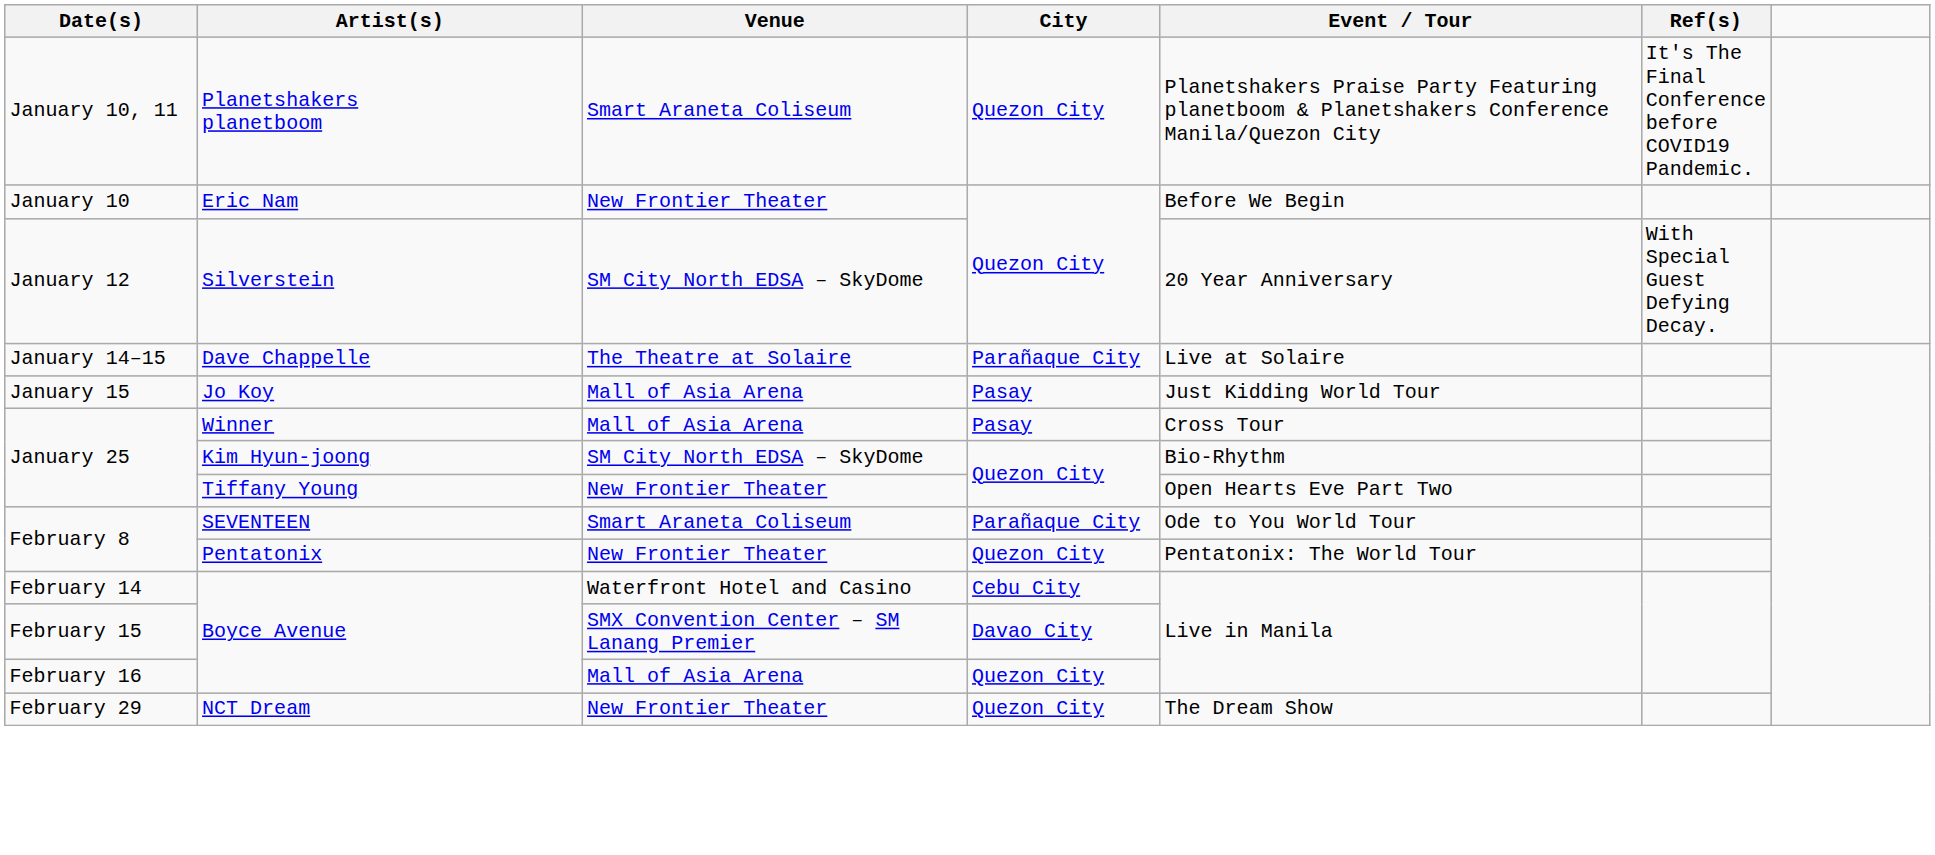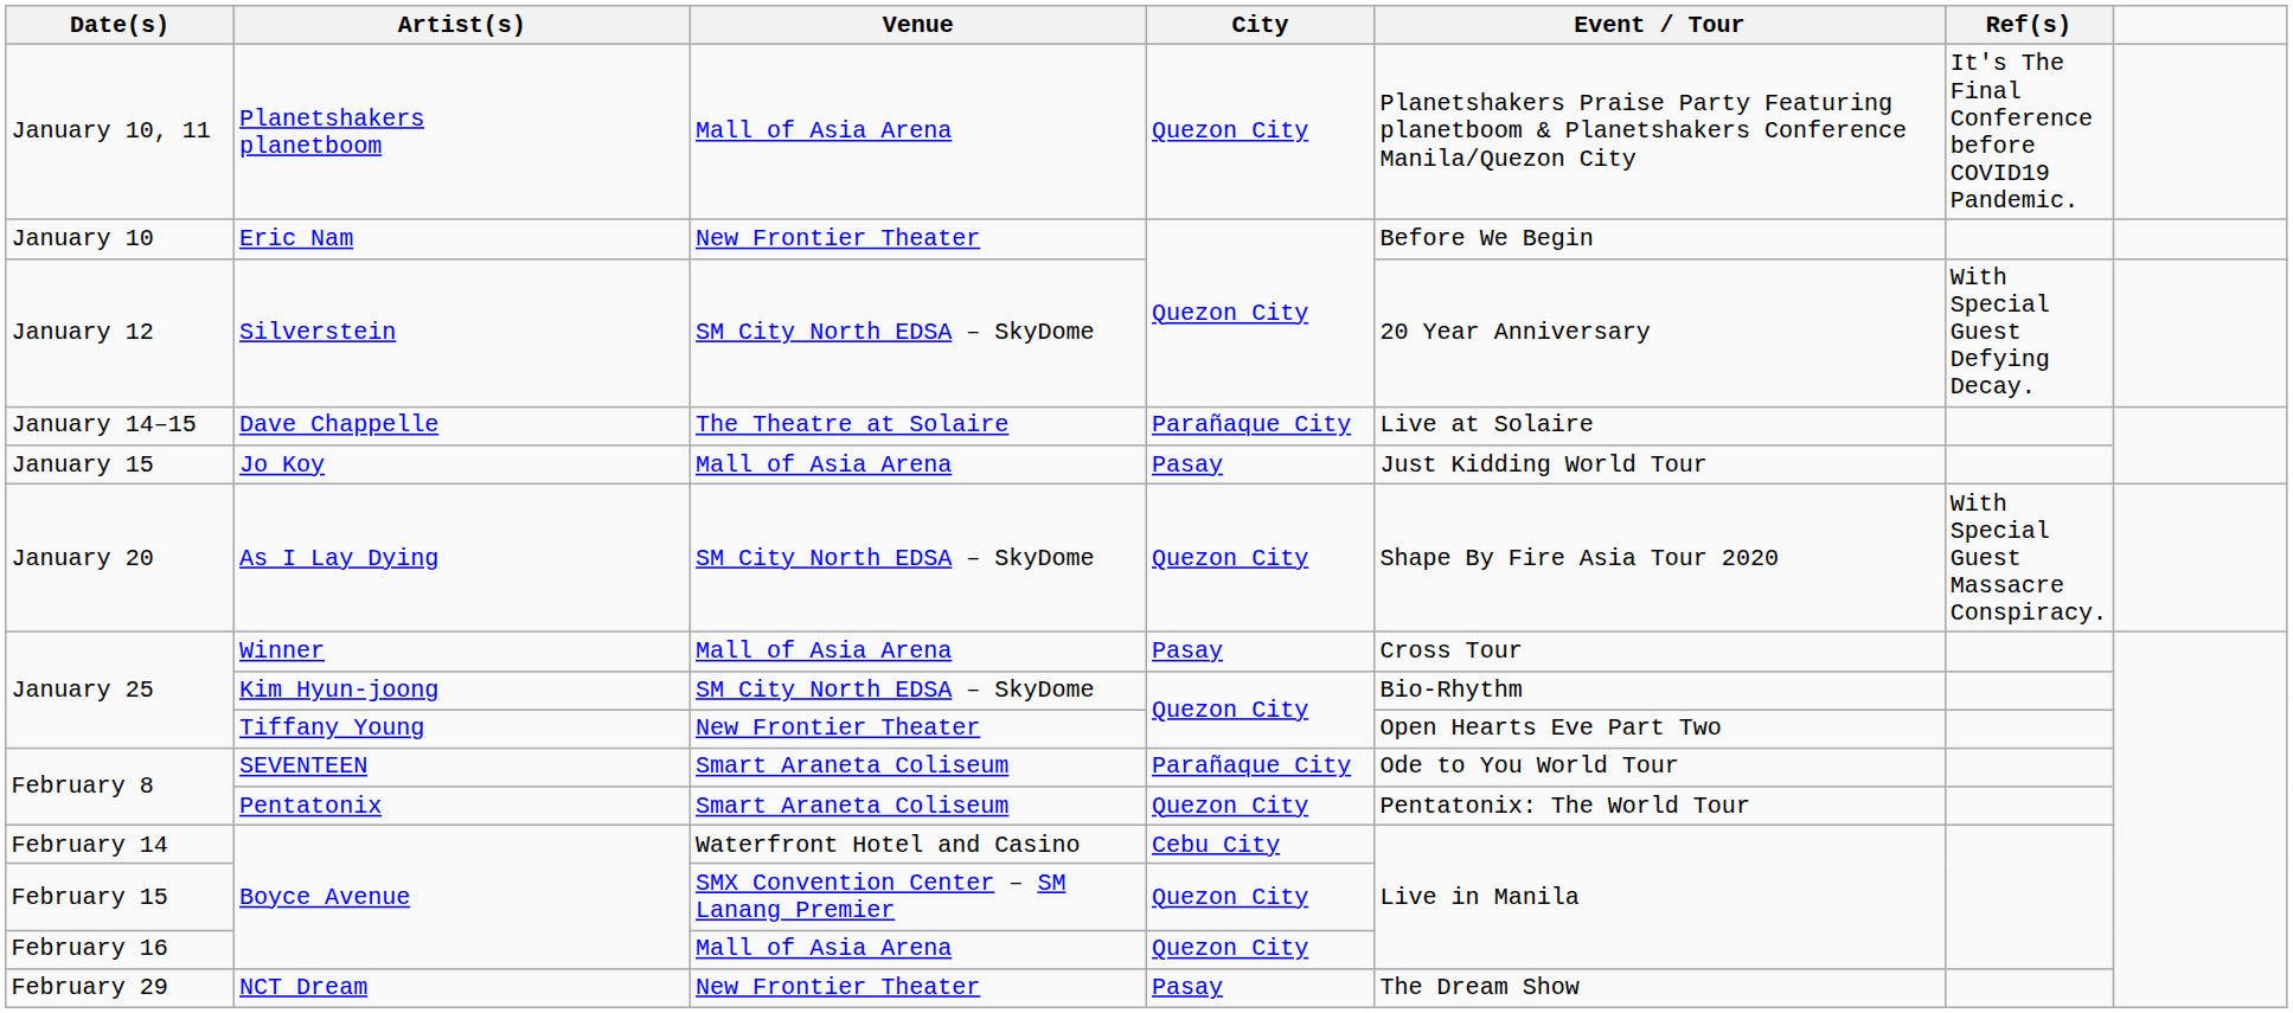 <table class="wikitable sortable" style="font-size: 100%; width=100%;" style="text-align:center;">
 <tr>
 <th class="unsortable" style="width: 10%;" scope="col">Date(s)</th>
 <th style="width: 20%;" scope="col">Artist(s)</th>
 <th style="width: 20%;" scope="col">Venue</th>
 <th style="width: 10%;" scope="col">City</th>
 <th style="width: 25%;" scope="col">Event / Tour</th>
 <th style="width: 1%;" scope="col">Ref(s)</th>
 </tr>
 <tr>
 <td>January 10, 11</td>
 <td><a href='#'>Planetshakers</a><br><a href='#'>planetboom</a></td>
-<td><a href='#'>Smart Araneta Coliseum</a></td>
+<td><a href='#'>Mall of Asia Arena</a></td>
 <td><a href='#'>Quezon City</a></td>
 <td>Planetshakers Praise Party Featuring planetboom & Planetshakers Conference Manila/Quezon City</td>
 <td>It's The Final Conference before COVID19 Pandemic.</td>
 <td></td>
 </tr>
 <tr>
 <td>January 10</td>
 <td><a href='#'>Eric Nam</a></td>
 <td><a href='#'>New Frontier Theater</a></td>
 <td rowspan=2><a href='#'>Quezon City</a></td>
 <td>Before We Begin</td>
 <td></td>
 </tr>
 <tr>
 <td>January 12</td>
 <td><a href='#'>Silverstein</a></td>
 <td><a href='#'>SM City North EDSA</a> – SkyDome</td>
 <td>20 Year Anniversary</td>
 <td>With Special Guest Defying Decay.</td>
 <td></td>
 </tr>
 <tr>
 <td>January 14–15</td>
 <td><a href='#'>Dave Chappelle</a></td>
 <td><a href='#'>The Theatre at Solaire</a></td>
 <td><a href='#'>Parañaque City</a></td>
 <td>Live at Solaire</td>
 <td></td>
 </tr>
 <tr>
 <td>January 15</td>
 <td><a href='#'>Jo Koy</a></td>
 <td><a href='#'>Mall of Asia Arena</a></td>
 <td><a href='#'>Pasay</a></td>
 <td>Just Kidding World Tour</td>
 <td></td>
 </tr>
 <tr>
+<td>January 20</td>
+<td><a href='#'>As I Lay Dying</a></td>
+<td><a href='#'>SM City North EDSA</a> – SkyDome</td>
+<td><a href='#'>Quezon City</a></td>
+<td>Shape By Fire Asia Tour 2020</td>
+<td>With Special Guest Massacre Conspiracy.</td>
+<td></td>
+</tr>
+<tr>
 <td rowspan=3>January 25</td>
 <td><a href='#'>Winner</a></td>
 <td><a href='#'>Mall of Asia Arena</a></td>
 <td><a href='#'>Pasay</a></td>
 <td>Cross Tour</td>
 <td></td>
 </tr>
 <tr>
 <td><a href='#'>Kim Hyun-joong</a></td>
 <td><a href='#'>SM City North EDSA</a> – SkyDome</td>
 <td rowspan=2><a href='#'>Quezon City</a></td>
 <td>Bio-Rhythm</td>
 <td></td>
 </tr>
 <tr>
 <td><a href='#'>Tiffany Young</a></td>
 <td><a href='#'>New Frontier Theater</a></td>
 <td>Open Hearts Eve Part Two</td>
 <td></td>
 </tr>
 <tr>
 <td rowspan=2>February 8</td>
 <td><a href='#'>SEVENTEEN</a></td>
 <td><a href='#'>Smart Araneta Coliseum</a></td>
 <td><a href='#'>Parañaque City</a></td>
 <td>Ode to You World Tour</td>
 <td></td>
 </tr>
 <tr>
 <td><a href='#'>Pentatonix</a></td>
-<td><a href='#'>New Frontier Theater</a></td>
+<td><a href='#'>Smart Araneta Coliseum</a></td>
 <td><a href='#'>Quezon City</a></td>
 <td>Pentatonix: The World Tour</td>
 <td></td>
 </tr>
 <tr>
 <td>February 14</td>
 <td rowspan=3><a href='#'>Boyce Avenue</a></td>
 <td>Waterfront Hotel and Casino</td>
 <td><a href='#'>Cebu City</a></td>
 <td rowspan=3>Live in Manila</td>
 <td rowspan=3></td>
 </tr>
 <tr>
 <td>February 15</td>
 <td><a href='#'>SMX Convention Center</a> – <a href='#'>SM Lanang Premier</a></td>
-<td><a href='#'>Davao City</a></td>
+<td><a href='#'>Quezon City</a></td>
 </tr>
 <tr>
 <td>February 16</td>
 <td><a href='#'>Mall of Asia Arena</a></td>
 <td><a href='#'>Quezon City</a></td>
 </tr>
 <tr>
 <td>February 29</td>
 <td><a href='#'>NCT Dream</a></td>
 <td><a href='#'>New Frontier Theater</a></td>
-<td><a href='#'>Quezon City</a></td>
+<td><a href='#'>Pasay</a></td>
 <td>The Dream Show</td>
 <td></td>
 </tr>
 </table>
